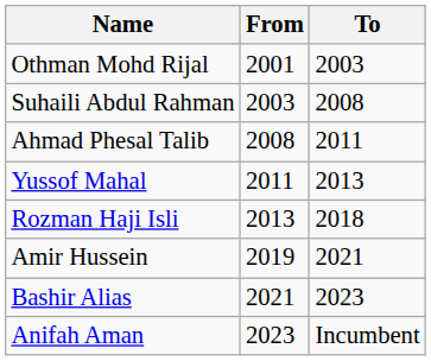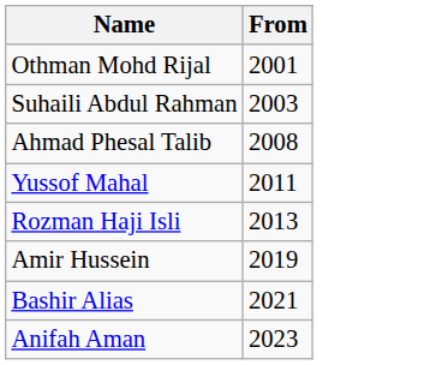 <table class="wikitable">
 <tr>
 <th>Name</th>
 <th>From</th>
-<th>To</th>
 </tr>
 <tr>
 <td>Othman Mohd Rijal</td>
 <td>2001</td>
-<td>2003</td>
 </tr>
 <tr>
 <td>Suhaili Abdul Rahman</td>
 <td>2003</td>
-<td>2008</td>
 </tr>
 <tr>
 <td>Ahmad Phesal Talib</td>
 <td>2008</td>
-<td>2011</td>
 </tr>
 <tr>
 <td><a href='#'>Yussof Mahal</a></td>
 <td>2011</td>
-<td>2013</td>
 </tr>
 <tr>
 <td><a href='#'>Rozman Haji Isli</a></td>
 <td>2013</td>
-<td>2018</td>
 </tr>
 <tr>
 <td>Amir Hussein</td>
 <td>2019</td>
-<td>2021</td>
 </tr>
 <tr>
 <td><a href='#'>Bashir Alias</a></td>
 <td>2021</td>
-<td>2023</td>
 </tr>
 <tr>
 <td><a href='#'>Anifah Aman</a></td>
 <td>2023</td>
-<td>Incumbent</td>
 </tr>
 </table>
